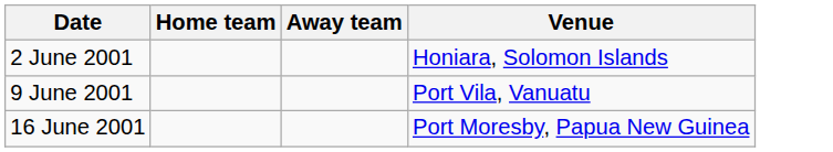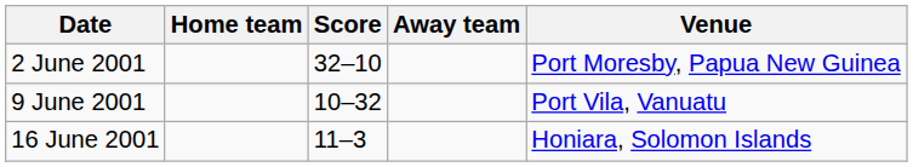 <table class="wikitable">
 <tr>
 <th>Date</th>
 <th>Home team</th>
+<th>Score</th>
 <th>Away team</th>
 <th>Venue</th>
 </tr>
 <tr>
 <td>2 June 2001</td>
 <td></td>
+<td>32–10</td>
 <td></td>
-<td><a href='#'>Honiara</a>, <a href='#'>Solomon Islands</a></td>
+<td><a href='#'>Port Moresby</a>, <a href='#'>Papua New Guinea</a></td>
 </tr>
 <tr>
 <td>9 June 2001</td>
 <td></td>
+<td>10–32</td>
 <td></td>
 <td><a href='#'>Port Vila</a>, <a href='#'>Vanuatu</a></td>
 </tr>
 <tr>
 <td>16 June 2001</td>
 <td></td>
+<td>11–3</td>
 <td></td>
-<td><a href='#'>Port Moresby</a>, <a href='#'>Papua New Guinea</a></td>
+<td><a href='#'>Honiara</a>, <a href='#'>Solomon Islands</a></td>
 </tr>
 </table>
